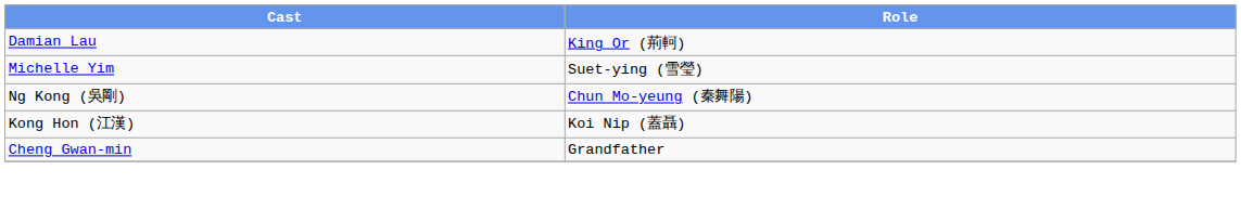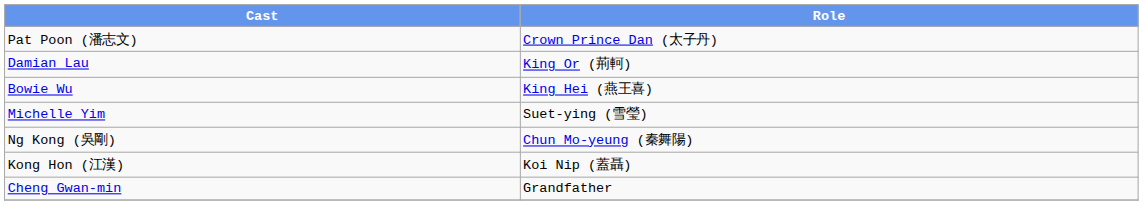 <table class="wikitable" width="55%">
 <tr style="background:cornflowerblue; color:white" align=center>
 <td style="width:25%"><strong>Cast</strong></td>
 <td style="width:30%"><strong>Role</strong></td>
 </tr>
 <tr>
+<td>Pat Poon (潘志文)</td>
+<td><a href='#'>Crown Prince Dan</a> (太子丹)</td>
+</tr>
+<tr>
 <td><a href='#'>Damian Lau</a></td>
 <td><a href='#'>King Or</a> (荊軻)</td>
+</tr>
+<tr>
+<td><a href='#'>Bowie Wu</a></td>
+<td><a href='#'>King Hei</a> (燕王喜)</td>
 </tr>
 <tr>
 <td><a href='#'>Michelle Yim</a></td>
 <td>Suet-ying (雪瑩)</td>
 </tr>
 <tr>
 <td>Ng Kong (吳剛)</td>
 <td><a href='#'>Chun Mo-yeung</a> (秦舞陽)</td>
 </tr>
 <tr>
 <td>Kong Hon (江漢)</td>
 <td>Koi Nip (蓋聶)</td>
 </tr>
 <tr>
 <td><a href='#'>Cheng Gwan-min</a></td>
 <td>Grandfather</td>
 </tr>
 <tr>
 </tr>
 </table>
